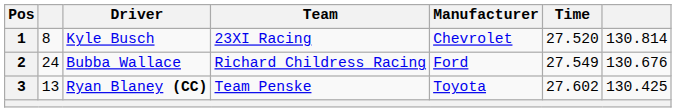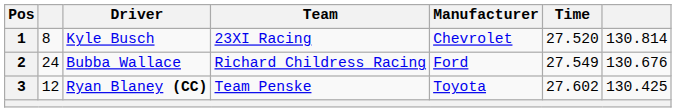 <table class="wikitable" style="font-size:95%">
 <tr>
 <th>Pos</th>
 <th></th>
 <th>Driver</th>
 <th>Team</th>
 <th>Manufacturer</th>
 <th>Time</th>
 <th></th>
 </tr>
 <tr>
 <th>1</th>
 <td>8</td>
 <td><a href='#'>Kyle Busch</a></td>
 <td><a href='#'>23XI Racing</a></td>
 <td><a href='#'>Chevrolet</a></td>
 <td>27.520</td>
 <td>130.814</td>
 </tr>
 <tr>
 <th>2</th>
 <td>24</td>
 <td><a href='#'>Bubba Wallace</a></td>
 <td><a href='#'>Richard Childress Racing</a></td>
 <td><a href='#'>Ford</a></td>
 <td>27.549</td>
 <td>130.676</td>
 </tr>
 <tr>
 <th>3</th>
-<td>13</td>
+<td>12</td>
 <td><a href='#'>Ryan Blaney</a> <strong>(CC)</strong></td>
 <td><a href='#'>Team Penske</a></td>
 <td><a href='#'>Toyota</a></td>
 <td>27.602</td>
 <td>130.425</td>
 </tr>
 <tr>
 <th colspan="7"></th>
 </tr>
 </table>
